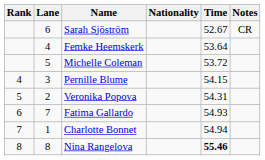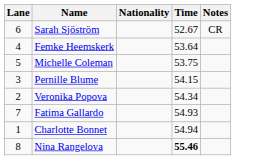 <table class="wikitable sortable" style="text-align:center">
 <tr>
-<th>Rank</th>
 <th>Lane</th>
 <th>Name</th>
 <th>Nationality</th>
 <th>Time</th>
 <th>Notes</th>
 </tr>
 <tr>
-<td></td>
 <td>6</td>
 <td align=left><a href='#'>Sarah Sjöström</a></td>
 <td align=left></td>
 <td>52.67</td>
 <td>CR</td>
 </tr>
 <tr>
-<td></td>
 <td>4</td>
 <td align=left><a href='#'>Femke Heemskerk</a></td>
 <td align=left></td>
 <td>53.64</td>
 <td></td>
 </tr>
 <tr>
-<td></td>
 <td>5</td>
 <td align=left><a href='#'>Michelle Coleman</a></td>
 <td align=left></td>
-<td>53.72</td>
+<td>53.75</td>
 <td></td>
 </tr>
 <tr>
-<td>4</td>
 <td>3</td>
 <td align=left><a href='#'>Pernille Blume</a></td>
 <td align=left></td>
 <td>54.15</td>
 <td></td>
 </tr>
 <tr>
-<td>5</td>
 <td>2</td>
 <td align=left><a href='#'>Veronika Popova</a></td>
 <td align=left></td>
-<td>54.31</td>
+<td>54.34</td>
 <td></td>
 </tr>
 <tr>
-<td>6</td>
 <td>7</td>
 <td align=left><a href='#'>Fatima Gallardo</a></td>
 <td align=left></td>
 <td>54.93</td>
 <td></td>
 </tr>
 <tr>
-<td>7</td>
 <td>1</td>
 <td align=left><a href='#'>Charlotte Bonnet</a></td>
 <td align=left></td>
 <td>54.94</td>
 <td></td>
 </tr>
 <tr>
 <td>8</td>
-<td>8</td>
 <td align=left><a href='#'>Nina Rangelova</a></td>
 <td align=left></td>
 <td><strong>55.46</strong></td>
 <td></td>
 </tr>
 </table>
